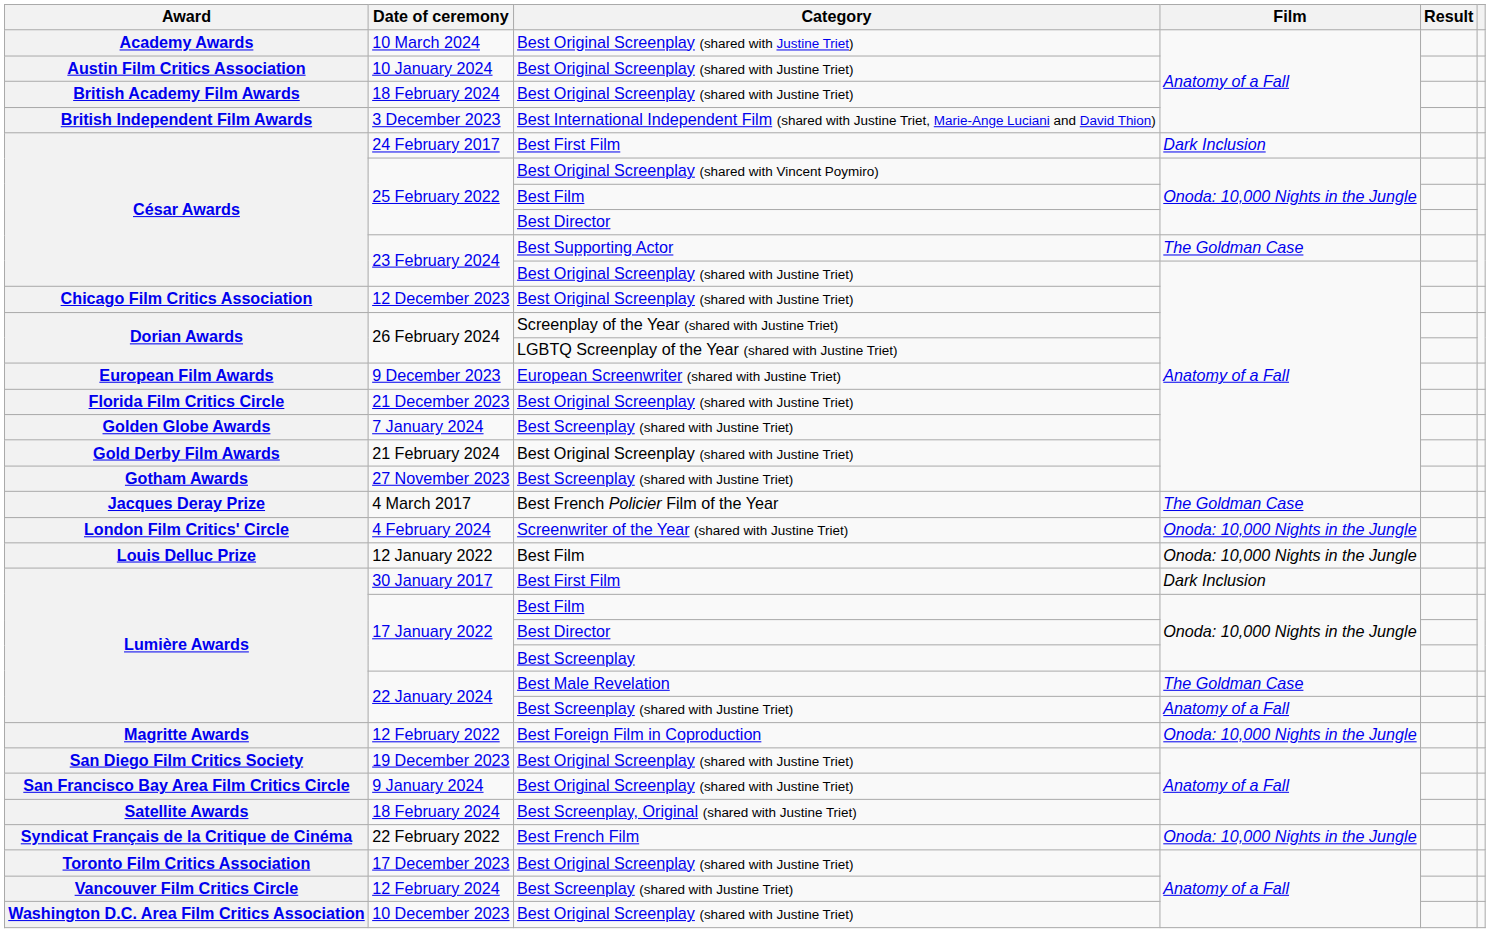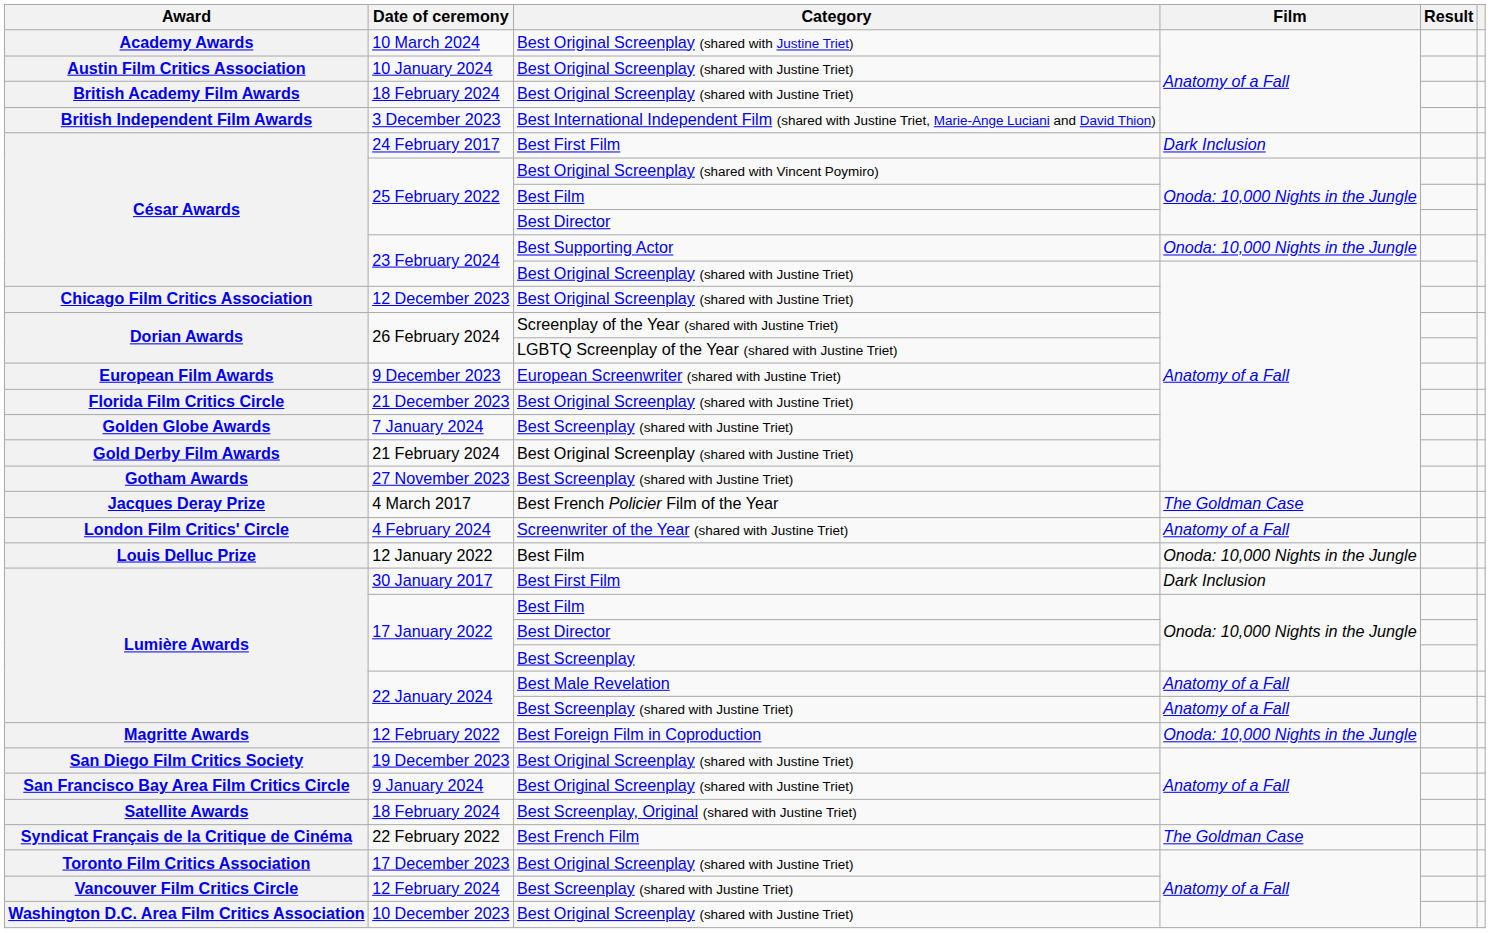 <table class="wikitable sortable plainrowheaders">
 <tr>
 <th scope="col">Award</th>
 <th scope="col">Date of ceremony</th>
 <th scope="col">Category</th>
 <th scope="col">Film</th>
 <th scope="col">Result</th>
 <th scope="col" class="unsortable"></th>
 </tr>
 <tr>
 <th scope="row"><a href='#'>Academy Awards</a></th>
 <td><a href='#'>10 March 2024</a></td>
 <td><a href='#'>Best Original Screenplay</a> <small>(shared with <a href='#'>Justine Triet</a>)</small></td>
 <td rowspan="4"><em><a href='#'>Anatomy of a Fall</a></em></td>
 <td></td>
 <td align="center"></td>
 </tr>
 <tr>
 <th scope="row"><a href='#'>Austin Film Critics Association</a></th>
 <td><a href='#'>10 January 2024</a></td>
 <td><a href='#'>Best Original Screenplay</a> <small>(shared with Justine Triet)</small></td>
 <td></td>
 <td align="center"></td>
 </tr>
 <tr>
 <th scope="row"><a href='#'>British Academy Film Awards</a></th>
 <td><a href='#'>18 February 2024</a></td>
 <td><a href='#'>Best Original Screenplay</a> <small>(shared with Justine Triet)</small></td>
 <td></td>
 <td align="center"></td>
 </tr>
 <tr>
 <th scope="row"><a href='#'>British Independent Film Awards</a></th>
 <td><a href='#'>3 December 2023</a></td>
 <td><a href='#'>Best International Independent Film</a> <small>(shared with Justine Triet, <a href='#'>Marie-Ange Luciani</a> and <a href='#'>David Thion</a>)</small></td>
 <td></td>
 <td align="center"></td>
 </tr>
 <tr>
 <th rowspan="6" scope="row"><a href='#'>César Awards</a></th>
 <td><a href='#'>24 February 2017</a></td>
 <td><a href='#'>Best First Film</a></td>
 <td><em><a href='#'>Dark Inclusion</a></em></td>
 <td></td>
 <td align="center"></td>
 </tr>
 <tr>
 <td rowspan="3"><a href='#'>25 February 2022</a></td>
 <td><a href='#'>Best Original Screenplay</a> <small>(shared with Vincent Poymiro)</small></td>
 <td rowspan="3"><em><a href='#'>Onoda: 10,000 Nights in the Jungle</a></em></td>
 <td></td>
 <td align="center"></td>
 </tr>
 <tr>
 <td><a href='#'>Best Film</a></td>
 <td></td>
 <td rowspan="2" align="center"></td>
 </tr>
 <tr>
 <td><a href='#'>Best Director</a></td>
 <td></td>
 </tr>
 <tr>
 <td rowspan="2"><a href='#'>23 February 2024</a></td>
 <td><a href='#'>Best Supporting Actor</a></td>
-<td><em><a href='#'>The Goldman Case</a></em></td>
+<td><em><a href='#'>Onoda: 10,000 Nights in the Jungle</a></em></td>
 <td></td>
 <td rowspan="2" align="center"></td>
 </tr>
 <tr>
 <td><a href='#'>Best Original Screenplay</a> <small>(shared with Justine Triet)</small></td>
 <td rowspan="9"><em><a href='#'>Anatomy of a Fall</a></em></td>
 <td></td>
 </tr>
 <tr>
 <th scope="row"><a href='#'>Chicago Film Critics Association</a></th>
 <td><a href='#'>12 December 2023</a></td>
 <td><a href='#'>Best Original Screenplay</a> <small>(shared with Justine Triet)</small></td>
 <td></td>
 <td align="center"></td>
 </tr>
 <tr>
 <th rowspan="2" scope="row"><a href='#'>Dorian Awards</a></th>
 <td rowspan="2">26 February 2024</td>
 <td>Screenplay of the Year <small>(shared with Justine Triet)</small></td>
 <td></td>
 <td rowspan="2" align="center"></td>
 </tr>
 <tr>
 <td>LGBTQ Screenplay of the Year <small>(shared with Justine Triet)</small></td>
 <td></td>
 </tr>
 <tr>
 <th scope="row"><a href='#'>European Film Awards</a></th>
 <td><a href='#'>9 December 2023</a></td>
 <td><a href='#'>European Screenwriter</a> <small>(shared with Justine Triet)</small></td>
 <td></td>
 <td align="center"></td>
 </tr>
 <tr>
 <th scope="row"><a href='#'>Florida Film Critics Circle</a></th>
 <td><a href='#'>21 December 2023</a></td>
 <td><a href='#'>Best Original Screenplay</a> <small>(shared with Justine Triet)</small></td>
 <td></td>
 <td align="center"></td>
 </tr>
 <tr>
 <th scope="row"><a href='#'>Golden Globe Awards</a></th>
 <td><a href='#'>7 January 2024</a></td>
 <td><a href='#'>Best Screenplay</a> <small>(shared with Justine Triet)</small></td>
 <td></td>
 <td align="center"></td>
 </tr>
 <tr>
 <th scope="row"><a href='#'>Gold Derby Film Awards</a></th>
 <td>21 February 2024</td>
 <td>Best Original Screenplay <small>(shared with Justine Triet)</small></td>
 <td></td>
 <td align="center"></td>
 </tr>
 <tr>
 <th scope="row"><a href='#'>Gotham Awards</a></th>
 <td><a href='#'>27 November 2023</a></td>
 <td><a href='#'>Best Screenplay</a> <small>(shared with Justine Triet)</small></td>
 <td></td>
 <td align="center"></td>
 </tr>
 <tr>
 <th scope="row"><a href='#'>Jacques Deray Prize</a></th>
 <td>4 March 2017</td>
 <td>Best French <em>Policier</em> Film of the Year</td>
 <td><em><a href='#'>The Goldman Case</a></em></td>
 <td></td>
 <td align="center"><br></td>
 </tr>
 <tr>
 <th scope="row"><a href='#'>London Film Critics' Circle</a></th>
 <td><a href='#'>4 February 2024</a></td>
 <td><a href='#'>Screenwriter of the Year</a> <small>(shared with Justine Triet)</small></td>
-<td><em><a href='#'>Onoda: 10,000 Nights in the Jungle</a></em></td>
+<td><em><a href='#'>Anatomy of a Fall</a></em></td>
 <td></td>
 <td align="center"></td>
 </tr>
 <tr>
 <th scope="row"><a href='#'>Louis Delluc Prize</a></th>
 <td>12 January 2022</td>
 <td>Best Film</td>
 <td><em>Onoda: 10,000 Nights in the Jungle</em></td>
 <td></td>
 <td align="center"></td>
 </tr>
 <tr>
 <th rowspan="6" scope="row"><a href='#'>Lumière Awards</a></th>
 <td><a href='#'>30 January 2017</a></td>
 <td><a href='#'>Best First Film</a></td>
 <td><em>Dark Inclusion</em></td>
 <td></td>
 <td align="center"></td>
 </tr>
 <tr>
 <td rowspan="3"><a href='#'>17 January 2022</a></td>
 <td><a href='#'>Best Film</a></td>
 <td rowspan="3"><em>Onoda: 10,000 Nights in the Jungle</em></td>
 <td></td>
 <td rowspan="3" align="center"></td>
 </tr>
 <tr>
 <td><a href='#'>Best Director</a></td>
 <td></td>
 </tr>
 <tr>
 <td><a href='#'>Best Screenplay</a></td>
 <td></td>
 </tr>
 <tr>
 <td rowspan="2"><a href='#'>22 January 2024</a></td>
 <td><a href='#'>Best Male Revelation</a></td>
-<td><em><a href='#'>The Goldman Case</a></em></td>
+<td><em><a href='#'>Anatomy of a Fall</a></em></td>
 <td></td>
 <td align="center"></td>
 </tr>
 <tr>
 <td><a href='#'>Best Screenplay</a> <small>(shared with Justine Triet)</small></td>
 <td><em><a href='#'>Anatomy of a Fall</a></em></td>
 <td></td>
 <td align="center"></td>
 </tr>
 <tr>
 <th scope="row"><a href='#'>Magritte Awards</a></th>
 <td><a href='#'>12 February 2022</a></td>
 <td><a href='#'>Best Foreign Film in Coproduction</a></td>
 <td><em><a href='#'>Onoda: 10,000 Nights in the Jungle</a></em></td>
 <td></td>
 <td align="center"></td>
 </tr>
 <tr>
 <th scope="row"><a href='#'>San Diego Film Critics Society</a></th>
 <td><a href='#'>19 December 2023</a></td>
 <td><a href='#'>Best Original Screenplay</a> <small>(shared with Justine Triet)</small></td>
 <td rowspan="3"><em><a href='#'>Anatomy of a Fall</a></em></td>
 <td></td>
 <td align="center"></td>
 </tr>
 <tr>
 <th scope="row"><a href='#'>San Francisco Bay Area Film Critics Circle</a></th>
 <td><a href='#'>9 January 2024</a></td>
 <td><a href='#'>Best Original Screenplay</a> <small>(shared with Justine Triet)</small></td>
 <td></td>
 <td align="center"></td>
 </tr>
 <tr>
 <th scope="row"><a href='#'>Satellite Awards</a></th>
 <td><a href='#'>18 February 2024</a></td>
 <td><a href='#'>Best Screenplay, Original</a> <small>(shared with Justine Triet)</small></td>
 <td></td>
 <td align="center"></td>
 </tr>
 <tr>
 <th scope="row"><a href='#'>Syndicat Français de la Critique de Cinéma</a></th>
 <td>22 February 2022</td>
 <td><a href='#'>Best French Film</a></td>
-<td><em><a href='#'>Onoda: 10,000 Nights in the Jungle</a></em></td>
+<td><em><a href='#'>The Goldman Case</a></em></td>
 <td></td>
 <td align="center"></td>
 </tr>
 <tr>
 <th scope="row"><a href='#'>Toronto Film Critics Association</a></th>
 <td><a href='#'>17 December 2023</a></td>
 <td><a href='#'>Best Original Screenplay</a> <small>(shared with Justine Triet)</small></td>
 <td rowspan="3"><em><a href='#'>Anatomy of a Fall</a></em></td>
 <td></td>
 <td align="center"></td>
 </tr>
 <tr>
 <th scope="row"><a href='#'>Vancouver Film Critics Circle</a></th>
 <td><a href='#'>12 February 2024</a></td>
 <td><a href='#'>Best Screenplay</a> <small>(shared with Justine Triet)</small></td>
 <td></td>
 <td align="center"></td>
 </tr>
 <tr>
 <th scope="row"><a href='#'>Washington D.C. Area Film Critics Association</a></th>
 <td><a href='#'>10 December 2023</a></td>
 <td><a href='#'>Best Original Screenplay</a> <small>(shared with Justine Triet)</small></td>
 <td></td>
 <td align="center"></td>
 </tr>
 </table>
